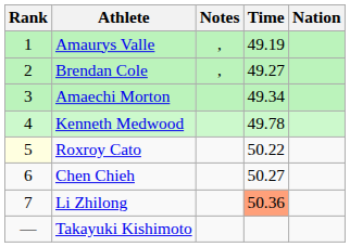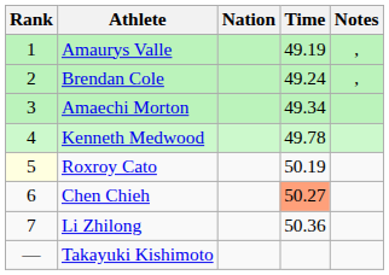 <table class="wikitable sortable" style="text-align:center">
 <tr>
 <th>Rank</th>
 <th>Athlete</th>
+<th>Nation</th>
+<th>Time</th>
 <th>Notes</th>
-<th>Time</th>
-<th>Nation</th>
 </tr>
 <tr bgcolor=#bbf3bb>
 <td>1</td>
 <td align=left><a href='#'>Amaurys Valle</a></td>
+<td align=left></td>
+<td>49.19</td>
 <td>, </td>
-<td>49.19</td>
-<td align=left></td>
 </tr>
 <tr bgcolor=#bbf3bb>
 <td>2</td>
 <td align=left><a href='#'>Brendan Cole</a></td>
+<td align=left></td>
+<td>49.24</td>
 <td>, </td>
-<td>49.27</td>
-<td align=left></td>
 </tr>
 <tr bgcolor=#bbf3bb>
 <td>3</td>
 <td align=left><a href='#'>Amaechi Morton</a></td>
+<td align=left></td>
+<td>49.34</td>
 <td></td>
-<td>49.34</td>
-<td align=left></td>
 </tr>
 <tr bgcolor=#ccf9cc>
 <td>4</td>
 <td align=left><a href='#'>Kenneth Medwood</a></td>
+<td align=left></td>
+<td>49.78</td>
 <td></td>
-<td>49.78</td>
-<td align=left></td>
 </tr>
 <tr>
 <td style="background: lightyellow;">5</td>
 <td align=left><a href='#'>Roxroy Cato</a></td>
+<td align=left></td>
+<td>50.19</td>
 <td></td>
-<td>50.22</td>
-<td align=left></td>
 </tr>
 <tr>
 <td>6</td>
 <td align=left><a href='#'>Chen Chieh</a></td>
+<td align=left></td>
+<td style="background: lightsalmon;">50.27</td>
 <td></td>
-<td>50.27</td>
-<td align=left></td>
 </tr>
 <tr>
 <td>7</td>
 <td align=left><a href='#'>Li Zhilong</a></td>
+<td align=left></td>
+<td>50.36</td>
 <td></td>
-<td style="background: lightsalmon;">50.36</td>
-<td align=left></td>
 </tr>
 <tr>
 <td data-sort-value=8>—</td>
 <td align=left><a href='#'>Takayuki Kishimoto</a></td>
+<td align=left></td>
+<td data-sort-value=80.00></td>
 <td></td>
-<td data-sort-value=80.00></td>
-<td align=left></td>
 </tr>
 </table>
